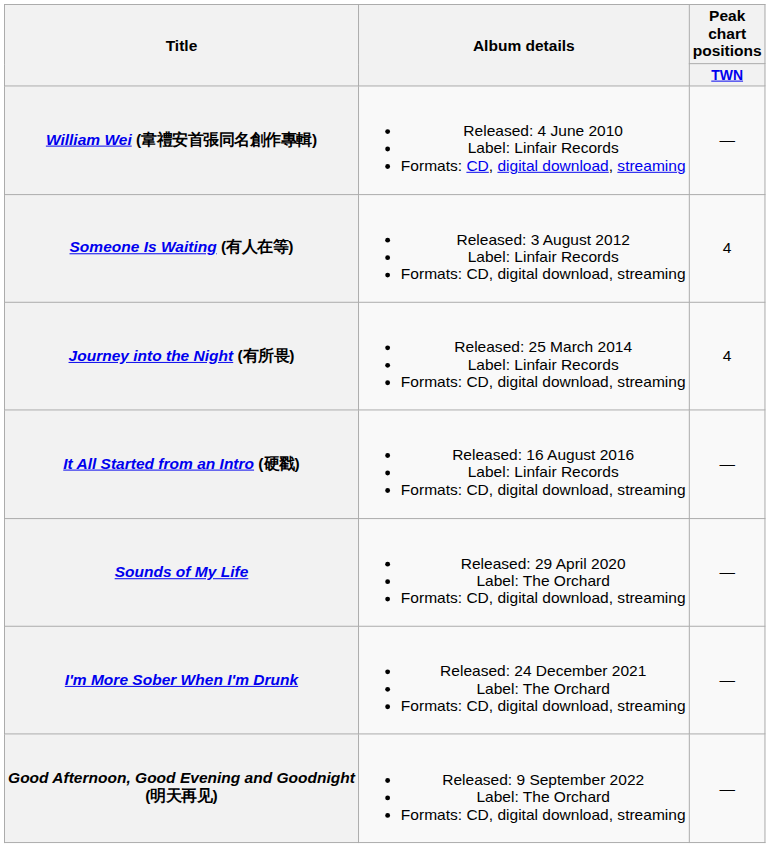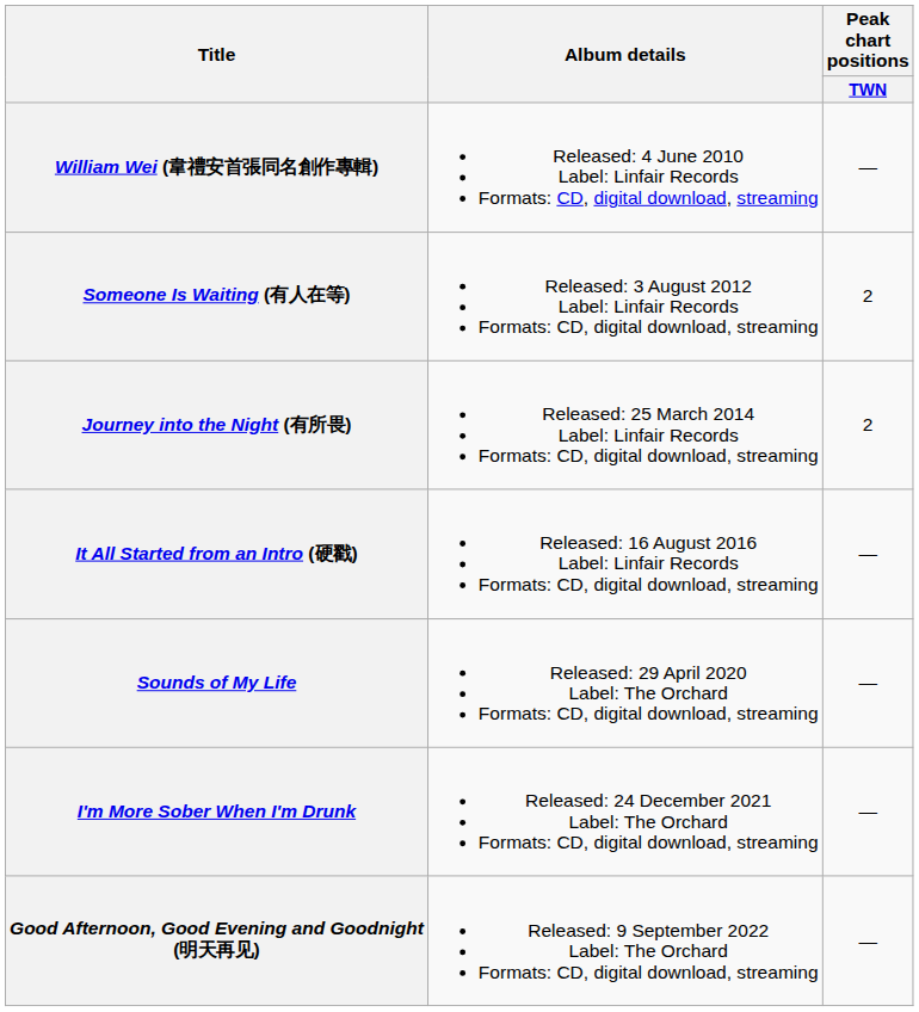 <table class="wikitable plainrowheaders" style="text-align:center;">
 <tr>
 <th rowspan="2">Title</th>
 <th rowspan="2">Album details</th>
 <th>Peak chart positions</th>
 </tr>
 <tr>
 <th scope="col" style="width:3em;font-size:90%;"><a href='#'>TWN</a><br></th>
 </tr>
 <tr>
 <th scope="row"><em><a href='#'>William Wei</a></em> (韋禮安首張同名創作專輯)</th>
 <td><br><ul><li>Released: 4 June 2010</li><li>Label: Linfair Records</li><li>Formats: <a href='#'>CD</a>, <a href='#'>digital download</a>, <a href='#'>streaming</a></li></ul></td>
 <td>—</td>
 </tr>
 <tr>
 <th scope="row"><em><a href='#'>Someone Is Waiting</a></em> (有人在等)</th>
 <td><br><ul><li>Released: 3 August 2012</li><li>Label: Linfair Records</li><li>Formats: CD, digital download, streaming</li></ul></td>
-<td>4</td>
+<td>2</td>
 </tr>
 <tr>
 <th scope="row"><em><a href='#'>Journey into the Night</a></em> (有所畏)</th>
 <td><br><ul><li>Released: 25 March 2014</li><li>Label: Linfair Records</li><li>Formats: CD, digital download, streaming</li></ul></td>
-<td>4</td>
+<td>2</td>
 </tr>
 <tr>
 <th scope="row"><em><a href='#'>It All Started from an Intro</a></em> (硬戳)</th>
 <td><br><ul><li>Released: 16 August 2016</li><li>Label: Linfair Records</li><li>Formats: CD, digital download, streaming</li></ul></td>
 <td>—</td>
 </tr>
 <tr>
 <th scope="row"><em><a href='#'>Sounds of My Life</a></em></th>
 <td><br><ul><li>Released: 29 April 2020</li><li>Label: The Orchard</li><li>Formats: CD, digital download, streaming</li></ul></td>
 <td>—</td>
 </tr>
 <tr>
 <th scope="row"><em><a href='#'>I'm More Sober When I'm Drunk</a></em></th>
 <td><br><ul><li>Released: 24 December 2021</li><li>Label: The Orchard</li><li>Formats: CD, digital download, streaming</li></ul></td>
 <td>—</td>
 </tr>
 <tr>
 <th scope="row"><em>Good Afternoon, Good Evening and Goodnight</em><br>(明天再见)</th>
 <td><br><ul><li>Released: 9 September 2022</li><li>Label: The Orchard</li><li>Formats: CD, digital download, streaming</li></ul></td>
 <td>—</td>
 </tr>
 </table>
